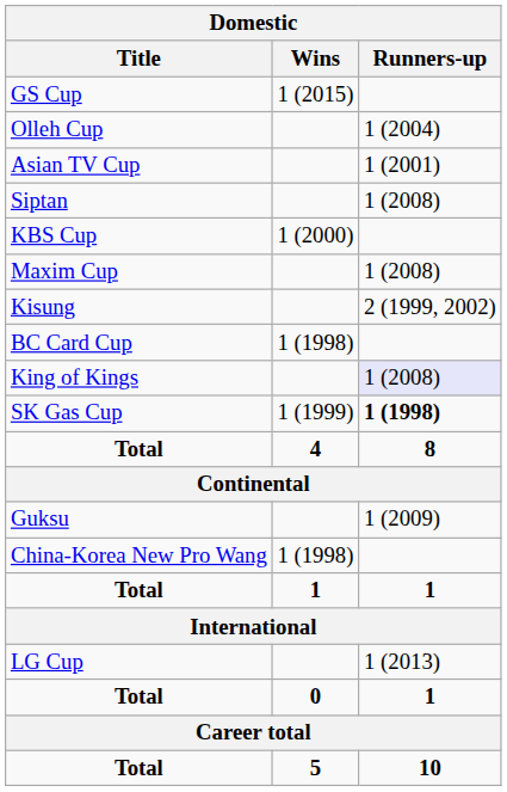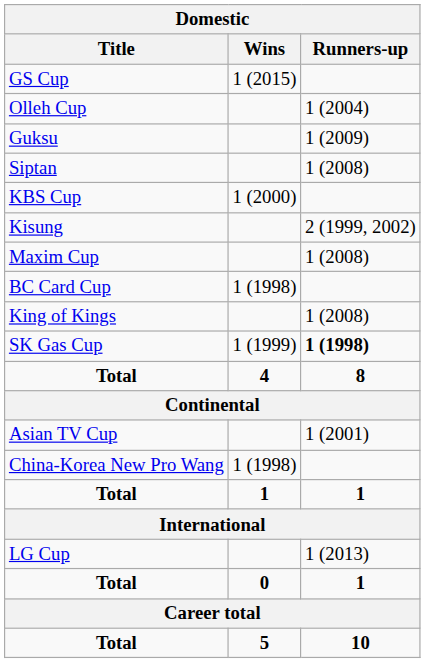 <table class="wikitable">
 <tr>
 <th colspan=3>Domestic</th>
 </tr>
 <tr>
 <th>Title</th>
 <th>Wins</th>
 <th>Runners-up</th>
 </tr>
 <tr>
 <td><a href='#'>GS Cup</a></td>
 <td>1 (2015)</td>
 <td></td>
 </tr>
 <tr>
 <td><a href='#'>Olleh Cup</a></td>
 <td></td>
 <td>1 (2004)</td>
 </tr>
 <tr>
-<td><a href='#'>Asian TV Cup</a></td>
+<td><a href='#'>Guksu</a></td>
 <td></td>
-<td>1 (2001)</td>
+<td>1 (2009)</td>
 </tr>
 <tr>
 <td><a href='#'>Siptan</a></td>
 <td></td>
 <td>1 (2008)</td>
 </tr>
 <tr>
 <td><a href='#'>KBS Cup</a></td>
 <td>1 (2000)</td>
 <td></td>
 </tr>
 <tr>
+<td><a href='#'>Kisung</a></td>
+<td></td>
+<td>2 (1999, 2002)</td>
+</tr>
+<tr>
 <td><a href='#'>Maxim Cup</a></td>
 <td></td>
 <td>1 (2008)</td>
-</tr>
-<tr>
-<td><a href='#'>Kisung</a></td>
-<td></td>
-<td>2 (1999, 2002)</td>
 </tr>
 <tr>
 <td><a href='#'>BC Card Cup</a></td>
 <td>1 (1998)</td>
 <td></td>
 </tr>
 <tr>
 <td><a href='#'>King of Kings</a></td>
 <td></td>
-<td style="background: lavender;">1 (2008)</td>
+<td>1 (2008)</td>
 </tr>
 <tr>
 <td><a href='#'>SK Gas Cup</a></td>
 <td>1 (1999)</td>
 <td><strong>1 (1998)</strong></td>
 </tr>
 <tr align="center">
 <td><strong>Total</strong></td>
 <td><strong>4</strong></td>
 <td><strong>8</strong></td>
 </tr>
 <tr>
 <th colspan=3>Continental</th>
 </tr>
 <tr>
-<td><a href='#'>Guksu</a></td>
+<td><a href='#'>Asian TV Cup</a></td>
 <td></td>
-<td>1 (2009)</td>
+<td>1 (2001)</td>
 </tr>
 <tr>
 <td><a href='#'>China-Korea New Pro Wang</a></td>
 <td>1 (1998)</td>
 <td></td>
 </tr>
 <tr align="center">
 <td><strong>Total</strong></td>
 <td><strong>1</strong></td>
 <td><strong>1</strong></td>
 </tr>
 <tr>
 <th colspan=3>International</th>
 </tr>
 <tr>
 <td><a href='#'>LG Cup</a></td>
 <td></td>
 <td>1 (2013)</td>
 </tr>
 <tr align="center">
 <td><strong>Total</strong></td>
 <td><strong>0</strong></td>
 <td><strong>1</strong></td>
 </tr>
 <tr>
 <th colspan=3>Career total</th>
 </tr>
 <tr align="center">
 <td><strong>Total</strong></td>
 <td><strong>5</strong></td>
 <td><strong>10</strong></td>
 </tr>
 </table>
